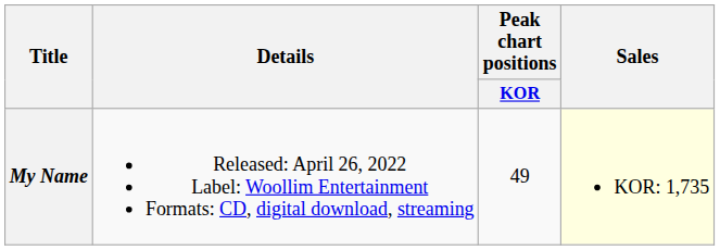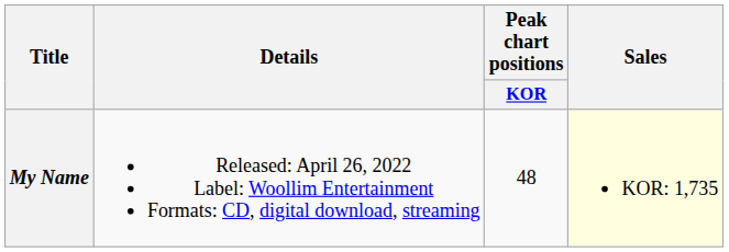 <table class="wikitable plainrowheaders" style="text-align:center;">
 <tr>
 <th scope="col" rowspan="2">Title</th>
 <th scope="col" rowspan="2">Details</th>
 <th scope="col" colspan="1">Peak chart positions</th>
 <th scope="col" rowspan="2">Sales</th>
 </tr>
 <tr>
 <th scope="col" style="width:3em;font-size:90%;"><a href='#'>KOR</a><br></th>
 </tr>
 <tr>
 <th scope="row"><em>My Name</em></th>
 <td><br><ul><li>Released: April 26, 2022</li><li>Label: <a href='#'>Woollim Entertainment</a></li><li>Formats: <a href='#'>CD</a>, <a href='#'>digital download</a>, <a href='#'>streaming</a></li></ul></td>
-<td>49</td>
+<td>48</td>
 <td style="background: lightyellow;"><br><ul><li>KOR: 1,735</li></ul></td>
 </tr>
 </table>
